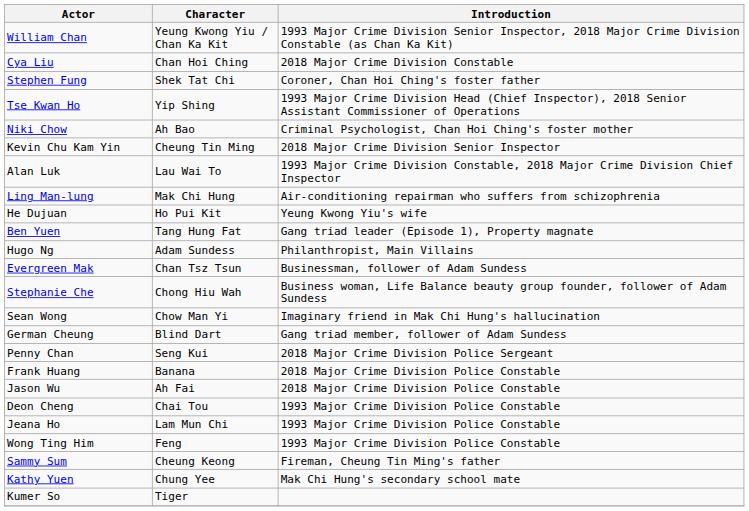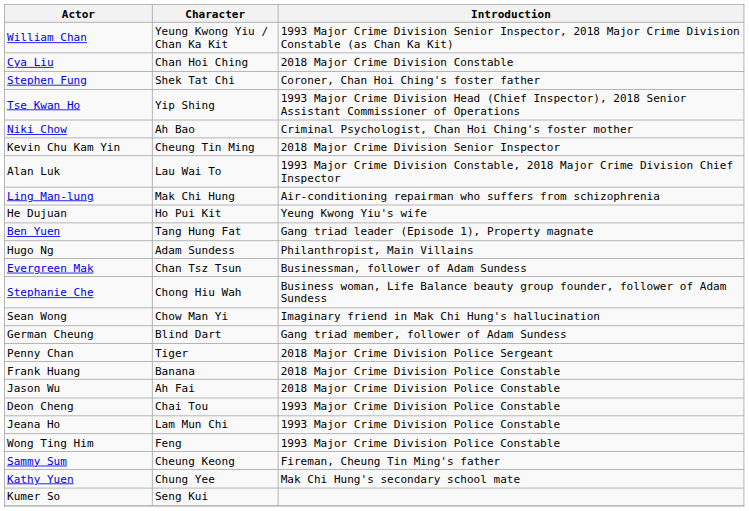 <table class="wikitable">
 <tr>
 <th style="width:20%">Actor</th>
 <th style="width:17%">Character</th>
 <th>Introduction</th>
 </tr>
 <tr>
 <td><a href='#'>William Chan</a></td>
 <td>Yeung Kwong Yiu / Chan Ka Kit</td>
 <td>1993 Major Crime Division Senior Inspector, 2018 Major Crime Division Constable (as Chan Ka Kit)</td>
 </tr>
 <tr>
 <td><a href='#'>Cya Liu</a></td>
 <td>Chan Hoi Ching</td>
 <td>2018 Major Crime Division Constable</td>
 </tr>
 <tr>
 <td><a href='#'>Stephen Fung</a></td>
 <td>Shek Tat Chi</td>
 <td>Coroner, Chan Hoi Ching's foster father</td>
 </tr>
 <tr>
 <td><a href='#'>Tse Kwan Ho</a></td>
 <td>Yip Shing</td>
 <td>1993 Major Crime Division Head (Chief Inspector), 2018 Senior Assistant Commissioner of Operations</td>
 </tr>
 <tr>
 <td><a href='#'>Niki Chow</a></td>
 <td>Ah Bao</td>
 <td>Criminal Psychologist, Chan Hoi Ching's foster mother</td>
 </tr>
 <tr>
 <td>Kevin Chu Kam Yin</td>
 <td>Cheung Tin Ming</td>
 <td>2018 Major Crime Division Senior Inspector</td>
 </tr>
 <tr>
 <td>Alan Luk</td>
 <td>Lau Wai To</td>
 <td>1993 Major Crime Division Constable, 2018 Major Crime Division Chief Inspector</td>
 </tr>
 <tr>
 <td><a href='#'>Ling Man-lung</a></td>
 <td>Mak Chi Hung</td>
 <td>Air-conditioning repairman who suffers from schizophrenia</td>
 </tr>
 <tr>
 <td>He Dujuan</td>
 <td>Ho Pui Kit</td>
 <td>Yeung Kwong Yiu's wife</td>
 </tr>
 <tr>
 <td><a href='#'>Ben Yuen</a></td>
 <td>Tang Hung Fat</td>
 <td>Gang triad leader (Episode 1), Property magnate</td>
 </tr>
 <tr>
 <td>Hugo Ng</td>
 <td>Adam Sundess</td>
 <td>Philanthropist, Main Villains</td>
 </tr>
 <tr>
 <td><a href='#'>Evergreen Mak</a></td>
 <td>Chan Tsz Tsun</td>
 <td>Businessman, follower of Adam Sundess</td>
 </tr>
 <tr>
 <td><a href='#'>Stephanie Che</a></td>
 <td>Chong Hiu Wah</td>
 <td>Business woman, Life Balance beauty group founder, follower of Adam Sundess</td>
 </tr>
 <tr>
 <td>Sean Wong</td>
 <td>Chow Man Yi</td>
 <td>Imaginary friend in Mak Chi Hung's hallucination</td>
 </tr>
 <tr>
 <td>German Cheung</td>
 <td>Blind Dart</td>
 <td>Gang triad member, follower of Adam Sundess</td>
 </tr>
 <tr>
 <td>Penny Chan</td>
-<td>Seng Kui</td>
+<td>Tiger</td>
 <td>2018 Major Crime Division Police Sergeant</td>
 </tr>
 <tr>
 <td>Frank Huang</td>
 <td>Banana</td>
 <td>2018 Major Crime Division Police Constable</td>
 </tr>
 <tr>
 <td>Jason Wu</td>
 <td>Ah Fai</td>
 <td>2018 Major Crime Division Police Constable</td>
 </tr>
 <tr>
 <td>Deon Cheng</td>
 <td>Chai Tou</td>
 <td>1993 Major Crime Division Police Constable</td>
 </tr>
 <tr>
 <td>Jeana Ho</td>
 <td>Lam Mun Chi</td>
 <td>1993 Major Crime Division Police Constable</td>
 </tr>
 <tr>
 <td>Wong Ting Him</td>
 <td>Feng</td>
 <td>1993 Major Crime Division Police Constable</td>
 </tr>
 <tr>
 <td><a href='#'>Sammy Sum</a></td>
 <td>Cheung Keong</td>
 <td>Fireman, Cheung Tin Ming's father</td>
 </tr>
 <tr>
 <td><a href='#'>Kathy Yuen</a></td>
 <td>Chung Yee</td>
 <td>Mak Chi Hung's secondary school mate</td>
 </tr>
 <tr>
 <td>Kumer So</td>
-<td>Tiger</td>
+<td>Seng Kui</td>
 <td></td>
 </tr>
 <tr>
 </tr>
 </table>
